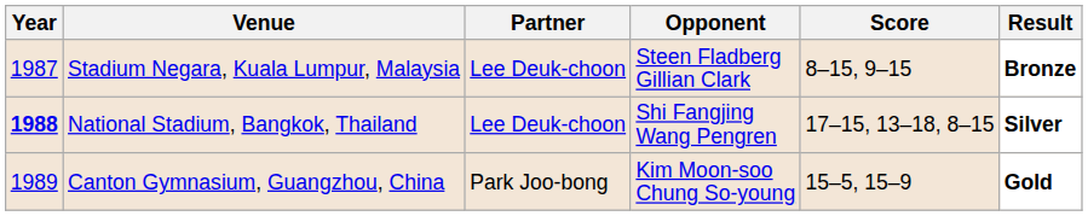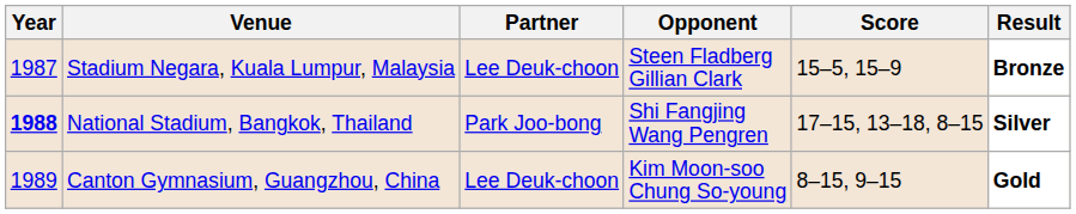 <table class="sortable wikitable" style="font-size:90%;">
 <tr>
 <th>Year</th>
 <th>Venue</th>
 <th>Partner</th>
 <th>Opponent</th>
 <th>Score</th>
 <th>Result</th>
 </tr>
 <tr style="background:#F3E6D7">
 <td align="center"><a href='#'>1987</a></td>
 <td align="left"><a href='#'>Stadium Negara</a>, <a href='#'>Kuala Lumpur</a>, <a href='#'>Malaysia</a></td>
 <td align="left"> <a href='#'>Lee Deuk-choon</a></td>
 <td align="left"> <a href='#'>Steen Fladberg</a><br> <a href='#'>Gillian Clark</a></td>
-<td align="left">8–15, 9–15</td>
+<td align="left">15–5, 15–9</td>
 <td style="text-align:left; background: white"> <strong>Bronze</strong></td>
 </tr>
 <tr style="background:#F3E6D7">
 <td align="center"><strong><a href='#'>1988</a></strong></td>
 <td align="left"><a href='#'>National Stadium</a>, <a href='#'>Bangkok</a>, <a href='#'>Thailand</a></td>
-<td align="left"> <a href='#'>Lee Deuk-choon</a></td>
+<td align="left"> <a href='#'>Park Joo-bong</a></td>
 <td align="left"> <a href='#'>Shi Fangjing</a><br> <a href='#'>Wang Pengren</a></td>
 <td align="left">17–15, 13–18, 8–15</td>
 <td style="text-align:left; background:white"> <strong>Silver</strong></td>
 </tr>
 <tr style="background:#F3E6D7">
 <td align="center"><a href='#'>1989</a></td>
 <td align="left"><a href='#'>Canton Gymnasium</a>, <a href='#'>Guangzhou</a>, <a href='#'>China</a></td>
-<td align="left"> Park Joo-bong</td>
+<td align="left"> <a href='#'>Lee Deuk-choon</a></td>
 <td align="left"> <a href='#'>Kim Moon-soo</a><br> <a href='#'>Chung So-young</a></td>
-<td align="left">15–5, 15–9</td>
+<td align="left">8–15, 9–15</td>
 <td style="text-align:left; background:white"> <strong>Gold</strong></td>
 </tr>
 </table>
